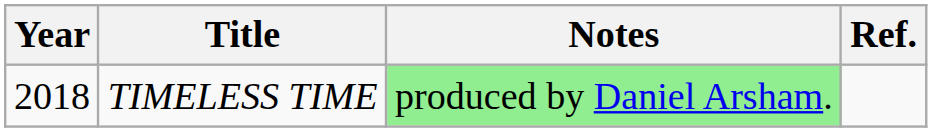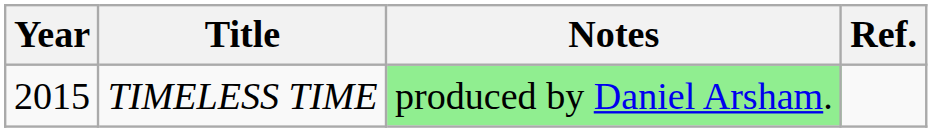 <table class="wikitable">
 <tr>
 <th>Year</th>
 <th>Title</th>
 <th>Notes</th>
 <th>Ref.</th>
 </tr>
 <tr>
-<td>2018</td>
+<td>2015</td>
 <td><em>TIMELESS TIME</em></td>
 <td style="background: lightgreen;">produced by <a href='#'>Daniel Arsham</a>.</td>
 <td></td>
 </tr>
 </table>
